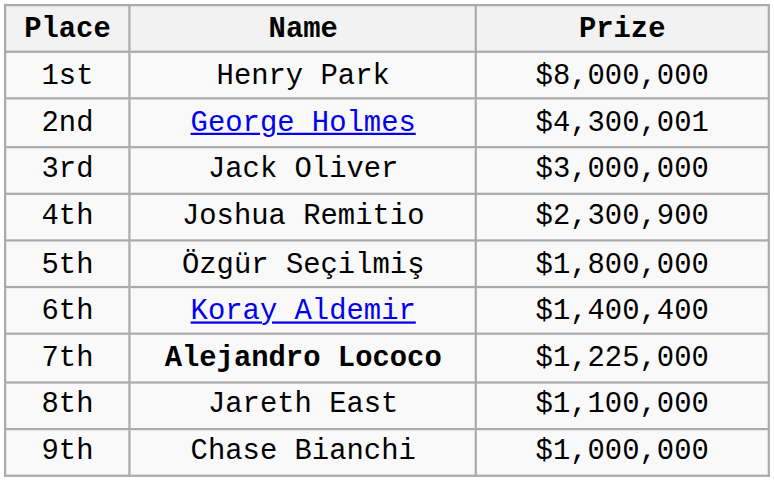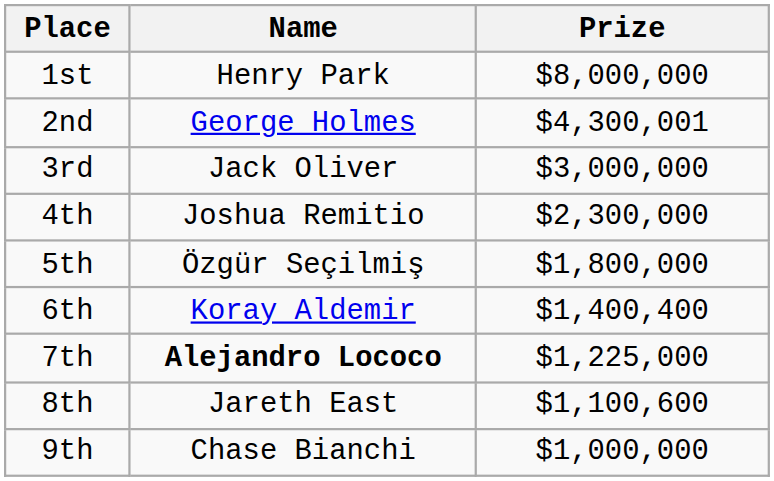 <table class="wikitable">
 <tr>
 <th width="50">Place</th>
 <th width="150">Name</th>
 <th width="125">Prize</th>
 </tr>
 <tr>
 <td align = "center">1st</td>
 <td align = "center">Henry Park</td>
 <td align = "center">$8,000,000</td>
 </tr>
 <tr>
 <td align = "center">2nd</td>
 <td align = "center"><a href='#'>George Holmes</a></td>
 <td align = "center">$4,300,001</td>
 </tr>
 <tr>
 <td align = "center">3rd</td>
 <td align = "center">Jack Oliver</td>
 <td align = "center">$3,000,000</td>
 </tr>
 <tr>
 <td align = "center">4th</td>
 <td align = "center">Joshua Remitio</td>
-<td align = "center">$2,300,900</td>
+<td align = "center">$2,300,000</td>
 </tr>
 <tr>
 <td align = "center">5th</td>
 <td align = "center">Özgür Seçilmiş</td>
 <td align = "center">$1,800,000</td>
 </tr>
 <tr>
 <td align = "center">6th</td>
 <td align = "center"><a href='#'>Koray Aldemir</a></td>
 <td align = "center">$1,400,400</td>
 </tr>
 <tr>
 <td align = "center">7th</td>
 <td align = "center"><strong>Alejandro Lococo</strong></td>
 <td align = "center">$1,225,000</td>
 </tr>
 <tr>
 <td align = "center">8th</td>
 <td align = "center">Jareth East</td>
-<td align = "center">$1,100,000</td>
+<td align = "center">$1,100,600</td>
 </tr>
 <tr>
 <td align = "center">9th</td>
 <td align = "center">Chase Bianchi</td>
 <td align = "center">$1,000,000</td>
 </tr>
 </table>
